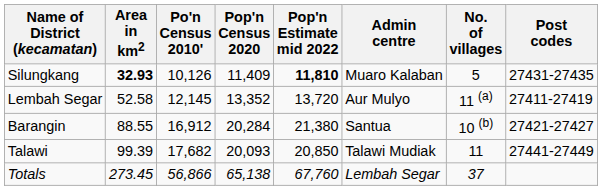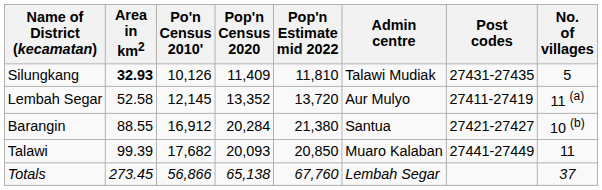 <table class="sortable wikitable">
 <tr>
 <th>Name of<br>District<br>(<em>kecamatan</em>)</th>
 <th>Area <br> in <br>km<sup>2</sup></th>
 <th>Po'n<br>Census<br>2010'</th>
 <th>Pop'n<br>Census<br>2020</th>
 <th>Pop'n<br>Estimate<br>mid 2022</th>
 <th>Admin<br>centre</th>
+<th>Post<br>codes</th>
 <th>No.<br>of<br>villages</th>
-<th>Post<br>codes</th>
 </tr>
 <tr>
 <td>Silungkang</td>
 <td align="right"><strong>32.93</strong></td>
 <td align="right">10,126</td>
 <td align="right">11,409</td>
-<td align="right"><strong>11,810</strong></td>
-<td>Muaro Kalaban</td>
+<td align="right">11,810</td>
+<td>Talawi Mudiak</td>
+<td>27431-27435</td>
 <td align="center">5</td>
-<td>27431-27435</td>
 </tr>
 <tr>
 <td>Lembah Segar</td>
 <td align="right">52.58</td>
 <td align="right">12,145</td>
 <td align="right">13,352</td>
 <td align="right">13,720</td>
 <td>Aur Mulyo</td>
+<td>27411-27419</td>
 <td align="center">11 <sup>(a)</sup></td>
-<td>27411-27419</td>
 </tr>
 <tr>
 <td>Barangin</td>
 <td align="right">88.55</td>
 <td align="right">16,912</td>
 <td align="right">20,284</td>
 <td align="right">21,380</td>
 <td>Santua</td>
+<td>27421-27427</td>
 <td align="center">10 <sup>(b)</sup></td>
-<td>27421-27427</td>
 </tr>
 <tr>
 <td>Talawi</td>
 <td align="right">99.39</td>
 <td align="right">17,682</td>
 <td align="right">20,093</td>
 <td align="right">20,850</td>
-<td>Talawi Mudiak</td>
+<td>Muaro Kalaban</td>
+<td>27441-27449</td>
 <td align="center">11</td>
-<td>27441-27449</td>
 </tr>
 <tr>
 <td><em>Totals</em></td>
 <td align="right"><em>273.45</em></td>
 <td align="right"><em>56,866</em></td>
 <td align="right"><em>65,138</em></td>
 <td align="right"><em>67,760</em></td>
 <td><em>Lembah Segar</em></td>
+<td></td>
 <td align="center"><em>37</em></td>
-<td></td>
 </tr>
 </table>
